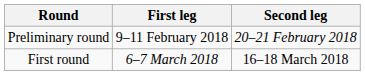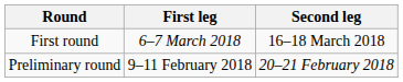 <table class="wikitable" style="text-align:center">
 <tr>
 <th>Round</th>
 <th>First leg</th>
 <th>Second leg</th>
 </tr>
 <tr>
+<td>First round</td>
+<td><em>6–7 March 2018</em></td>
+<td>16–18 March 2018</td>
+</tr>
+<tr>
 <td>Preliminary round</td>
 <td>9–11 February 2018</td>
 <td><em>20–21 February 2018</em></td>
 </tr>
-<tr>
-<td>First round</td>
-<td><em>6–7 March 2018</em></td>
-<td>16–18 March 2018</td>
-</tr>
 </table>
